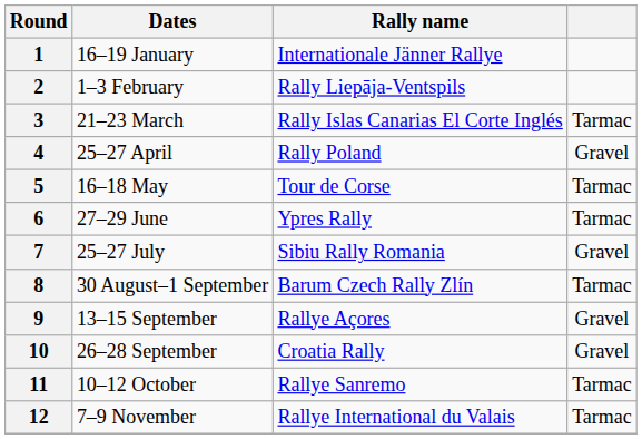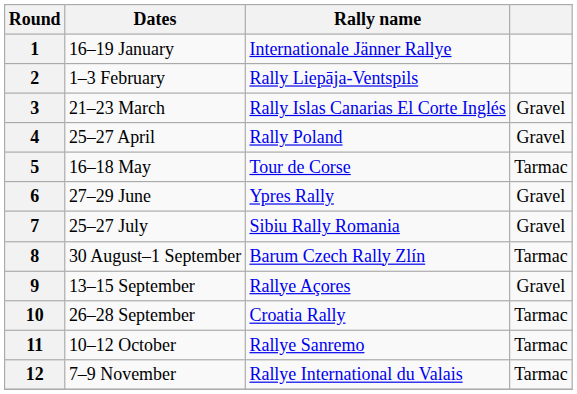 <table class="wikitable" style="font-size: 95%">
 <tr>
 <th>Round</th>
 <th>Dates</th>
 <th>Rally name</th>
 <th></th>
 </tr>
 <tr>
 <th>1</th>
 <td>16–19 January</td>
 <td> <a href='#'>Internationale Jänner Rallye</a></td>
 <td align="center"></td>
 </tr>
 <tr>
 <th>2</th>
 <td>1–3 February</td>
 <td> <a href='#'>Rally Liepāja-Ventspils</a></td>
 <td align="center"></td>
 </tr>
 <tr>
 <th>3</th>
 <td>21–23 March</td>
 <td> <a href='#'>Rally Islas Canarias El Corte Inglés</a></td>
-<td align="center">Tarmac</td>
+<td align="center">Gravel</td>
 </tr>
 <tr>
 <th>4</th>
 <td>25–27 April</td>
 <td> <a href='#'>Rally Poland</a></td>
 <td align="center">Gravel</td>
 </tr>
 <tr>
 <th>5</th>
 <td>16–18 May</td>
 <td> <a href='#'>Tour de Corse</a></td>
 <td align="center">Tarmac</td>
 </tr>
 <tr>
 <th>6</th>
 <td>27–29 June</td>
 <td> <a href='#'>Ypres Rally</a></td>
-<td align="center">Tarmac</td>
+<td align="center">Gravel</td>
 </tr>
 <tr>
 <th>7</th>
 <td>25–27 July</td>
 <td> <a href='#'>Sibiu Rally Romania</a></td>
 <td align="center">Gravel</td>
 </tr>
 <tr>
 <th>8</th>
 <td>30 August–1 September</td>
 <td> <a href='#'>Barum Czech Rally Zlín</a></td>
 <td align="center">Tarmac</td>
 </tr>
 <tr>
 <th>9</th>
 <td>13–15 September</td>
 <td> <a href='#'>Rallye Açores</a></td>
 <td align="center">Gravel</td>
 </tr>
 <tr>
 <th>10</th>
 <td>26–28 September</td>
 <td> <a href='#'>Croatia Rally</a></td>
-<td align="center">Gravel</td>
+<td align="center">Tarmac</td>
 </tr>
 <tr>
 <th>11</th>
 <td>10–12 October</td>
 <td> <a href='#'>Rallye Sanremo</a></td>
 <td align="center">Tarmac</td>
 </tr>
 <tr>
 <th>12</th>
 <td>7–9 November</td>
 <td> <a href='#'>Rallye International du Valais</a></td>
 <td align="center">Tarmac</td>
 </tr>
 <tr>
 </tr>
 </table>
